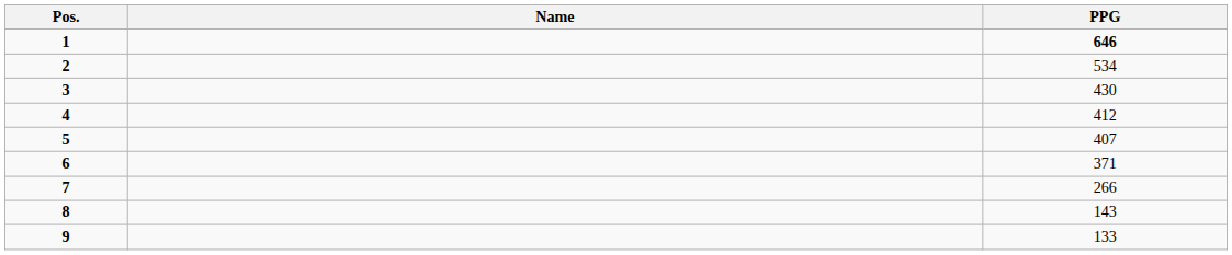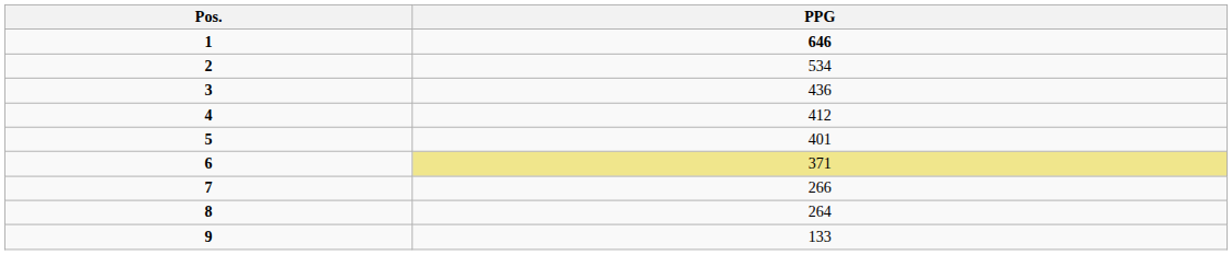 <table class="wikitable" style="width:80%;">
 <tr>
 <th style="width:10%;">Pos.</th>
-<th style="width:70%;">Name</th>
 <th style="width:20%;">PPG</th>
 </tr>
 <tr>
 <td align=center><strong>1</strong></td>
-<td><strong></strong></td>
 <td align=center><strong>646</strong></td>
 </tr>
 <tr>
 <td align=center><strong>2</strong></td>
-<td></td>
 <td align=center>534</td>
 </tr>
 <tr>
 <td align=center><strong>3</strong></td>
-<td></td>
-<td align=center>430</td>
+<td align=center>436</td>
 </tr>
 <tr>
 <td align=center><strong>4</strong></td>
-<td></td>
 <td align=center>412</td>
 </tr>
 <tr>
 <td align=center><strong>5</strong></td>
-<td></td>
-<td align=center>407</td>
+<td align=center>401</td>
 </tr>
 <tr>
 <td align=center><strong>6</strong></td>
-<td></td>
-<td align=center>371</td>
+<td align=center style="background: khaki;">371</td>
 </tr>
 <tr>
 <td align=center><strong>7</strong></td>
-<td></td>
 <td align=center>266</td>
 </tr>
 <tr>
 <td align=center><strong>8</strong></td>
-<td></td>
-<td align=center>143</td>
+<td align=center>264</td>
 </tr>
 <tr>
 <td align=center><strong>9</strong></td>
-<td></td>
 <td align=center>133</td>
 </tr>
 </table>
